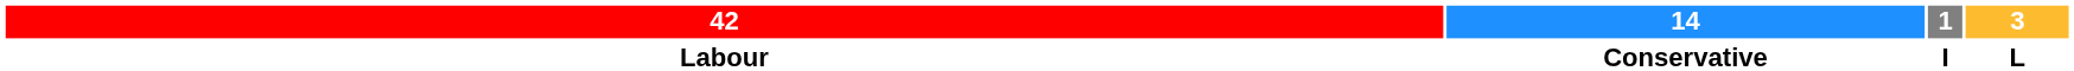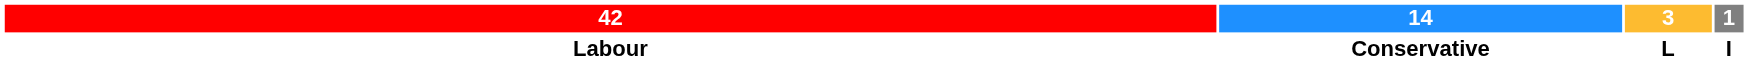 <table style="width:100%; text-align:center;">
 <tr style="color:white;">
 <td style="background:red; width:70%;"><strong>42</strong></td>
 <td style="background:dodgerblue; width:23.3%;"><strong>14</strong></td>
+<td style="background:#FDBB30; width:5%;"><strong>3</strong></td>
 <td style="background:grey;width:1.7%;"><strong>1</strong></td>
-<td style="background:#FDBB30; width:5%;"><strong>3</strong></td>
 </tr>
 <tr>
 <td><span><strong>Labour</strong></span></td>
 <td><span><strong>Conservative</strong></span></td>
+<td><span><strong>L</strong></span></td>
 <td><span><strong>I</strong></span></td>
-<td><span><strong>L</strong></span></td>
 </tr>
 </table>
